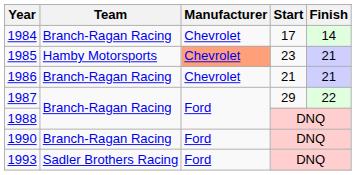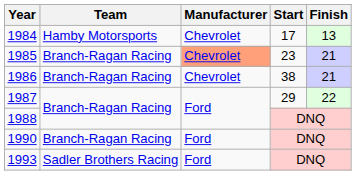 <table class="wikitable" style="font-size: 90%;">
 <tr>
 <th>Year</th>
 <th>Team</th>
 <th>Manufacturer</th>
 <th>Start</th>
 <th>Finish</th>
 </tr>
 <tr>
 <td><a href='#'>1984</a></td>
-<td><a href='#'>Branch-Ragan Racing</a></td>
+<td><a href='#'>Hamby Motorsports</a></td>
 <td><a href='#'>Chevrolet</a></td>
 <td align=center>17</td>
-<td align=center style="background:#DFFFDF;">14</td>
+<td align=center style="background:#DFFFDF;">13</td>
 </tr>
 <tr>
 <td><a href='#'>1985</a></td>
-<td><a href='#'>Hamby Motorsports</a></td>
+<td><a href='#'>Branch-Ragan Racing</a></td>
 <td style="background: lightsalmon;"><a href='#'>Chevrolet</a></td>
 <td align=center>23</td>
 <td align=center style="background:#CFCFFF;">21</td>
 </tr>
 <tr>
 <td><a href='#'>1986</a></td>
 <td><a href='#'>Branch-Ragan Racing</a></td>
 <td><a href='#'>Chevrolet</a></td>
-<td align=center>21</td>
+<td align=center>38</td>
 <td align=center style="background:#CFCFFF;">21</td>
 </tr>
 <tr>
 <td><a href='#'>1987</a></td>
 <td rowspan=2><a href='#'>Branch-Ragan Racing</a></td>
 <td rowspan=2><a href='#'>Ford</a></td>
 <td align=center>29</td>
 <td align=center style="background:#DFFFDF;">22</td>
 </tr>
 <tr>
 <td><a href='#'>1988</a></td>
 <td colspan=2 align=center style="background:#FFCFCF;">DNQ</td>
 </tr>
 <tr>
 <td><a href='#'>1990</a></td>
 <td><a href='#'>Branch-Ragan Racing</a></td>
 <td><a href='#'>Ford</a></td>
 <td colspan=2 align=center style="background:#FFCFCF;">DNQ</td>
 </tr>
 <tr>
 <td><a href='#'>1993</a></td>
 <td><a href='#'>Sadler Brothers Racing</a></td>
 <td><a href='#'>Ford</a></td>
 <td colspan=2 align=center style="background:#FFCFCF;">DNQ</td>
 </tr>
 </table>
